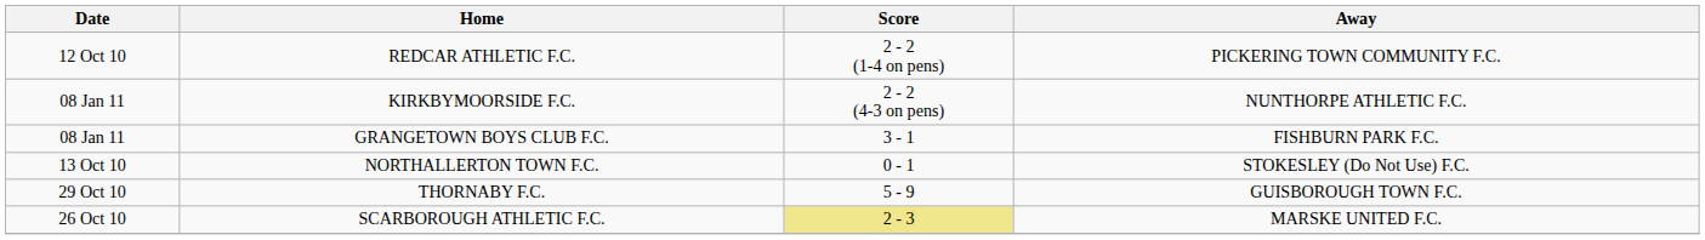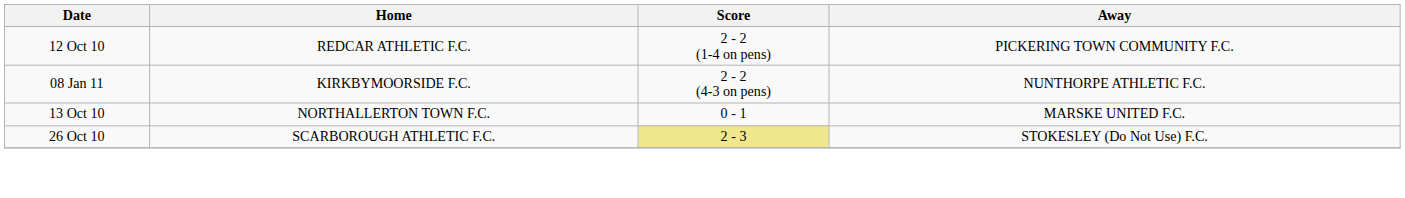 <table class="wikitable " style="text-align:center; width:80%;">
 <tr>
 <th>Date</th>
 <th>Home</th>
 <th>Score</th>
 <th>Away</th>
 </tr>
 <tr>
 <td>12 Oct 10</td>
 <td>REDCAR ATHLETIC F.C.</td>
 <td>2 - 2<br>(1-4 on pens)</td>
 <td>PICKERING TOWN COMMUNITY F.C.</td>
 </tr>
 <tr>
 <td>08 Jan 11</td>
 <td>KIRKBYMOORSIDE F.C.</td>
 <td>2 - 2<br>(4-3 on pens)</td>
 <td>NUNTHORPE ATHLETIC F.C.</td>
 </tr>
 <tr>
-<td>08 Jan 11</td>
-<td>GRANGETOWN BOYS CLUB F.C.</td>
-<td>3 - 1</td>
-<td>FISHBURN PARK F.C.</td>
-</tr>
-<tr>
 <td>13 Oct 10</td>
 <td>NORTHALLERTON TOWN F.C.</td>
 <td>0 - 1</td>
-<td>STOKESLEY (Do Not Use) F.C.</td>
-</tr>
-<tr>
-<td>29 Oct 10</td>
-<td>THORNABY F.C.</td>
-<td>5 - 9</td>
-<td>GUISBOROUGH TOWN F.C.</td>
+<td>MARSKE UNITED F.C.</td>
 </tr>
 <tr>
 <td>26 Oct 10</td>
 <td>SCARBOROUGH ATHLETIC F.C.</td>
 <td style="background: khaki;">2 - 3</td>
-<td>MARSKE UNITED F.C.</td>
+<td>STOKESLEY (Do Not Use) F.C.</td>
 </tr>
 <tr>
 </tr>
 </table>
